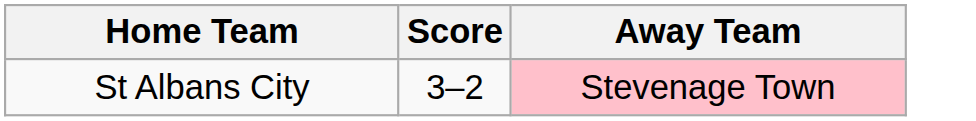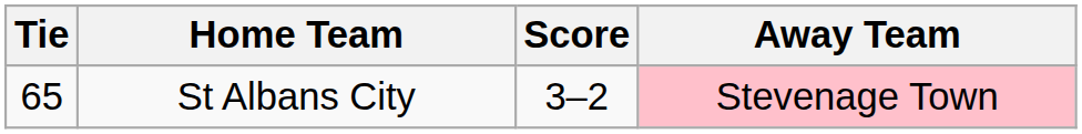 <table class="wikitable" style="text-align:center;">
 <tr>
+<th width=20>Tie</th>
 <th width=175>Home Team</th>
 <th width=20>Score</th>
 <th width=175>Away Team</th>
 </tr>
 <tr>
+<td>65</td>
 <td>St Albans City</td>
 <td>3–2</td>
 <td style="background: pink;">Stevenage Town</td>
 </tr>
 </table>
